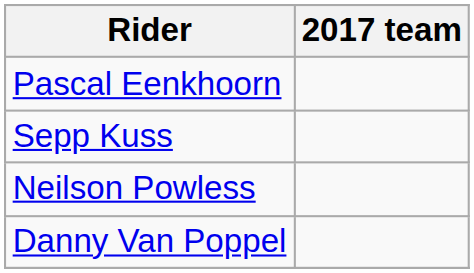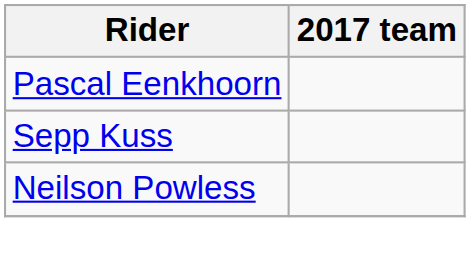 <table class="wikitable">
 <tr>
 <th>Rider</th>
 <th>2017 team</th>
 </tr>
 <tr>
 <td><a href='#'>Pascal Eenkhoorn</a></td>
 <td></td>
 </tr>
 <tr>
 <td><a href='#'>Sepp Kuss</a></td>
 <td></td>
 </tr>
 <tr>
 <td><a href='#'>Neilson Powless</a></td>
 <td></td>
 </tr>
 <tr>
-<td><a href='#'>Danny Van Poppel</a></td>
-<td></td>
-</tr>
-<tr>
 </tr>
 </table>
